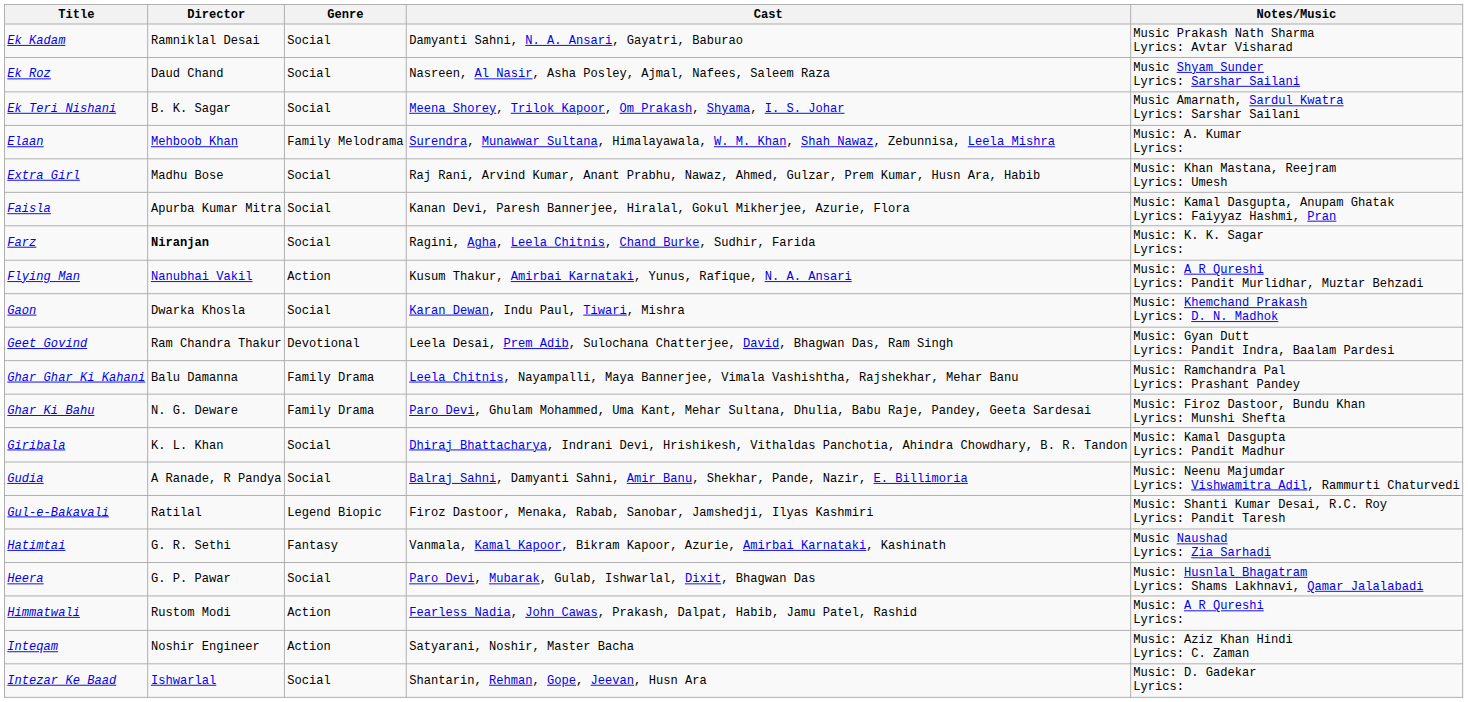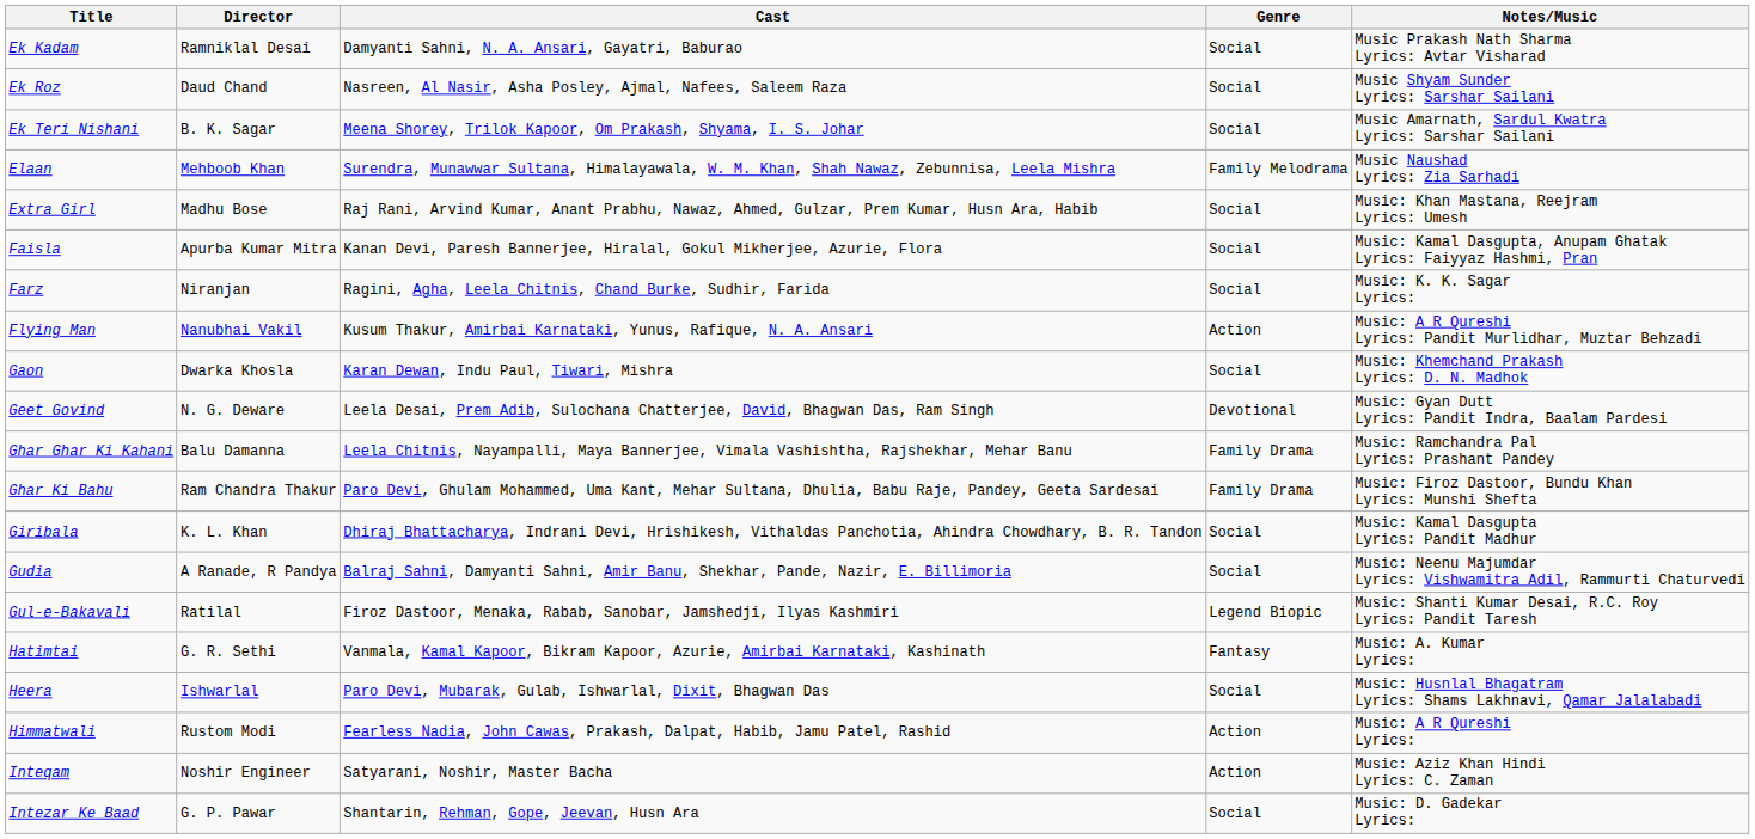 <table class="wikitable">
 <tr>
 <th>Title</th>
 <th>Director</th>
+<th>Cast</th>
 <th>Genre</th>
-<th>Cast</th>
 <th>Notes/Music</th>
 </tr>
 <tr>
 <td><em><a href='#'>Ek Kadam</a></em></td>
 <td>Ramniklal Desai</td>
+<td>Damyanti Sahni, <a href='#'>N. A. Ansari</a>, Gayatri, Baburao</td>
 <td>Social</td>
-<td>Damyanti Sahni, <a href='#'>N. A. Ansari</a>, Gayatri, Baburao</td>
 <td>Music Prakash Nath Sharma<br>Lyrics: Avtar Visharad</td>
 </tr>
 <tr>
 <td><em><a href='#'>Ek Roz</a></em></td>
 <td>Daud Chand</td>
+<td>Nasreen, <a href='#'>Al Nasir</a>, Asha Posley, Ajmal, Nafees, Saleem Raza</td>
 <td>Social</td>
-<td>Nasreen, <a href='#'>Al Nasir</a>, Asha Posley, Ajmal, Nafees, Saleem Raza</td>
 <td>Music <a href='#'>Shyam Sunder</a><br>Lyrics: <a href='#'>Sarshar Sailani</a></td>
 </tr>
 <tr>
 <td><em><a href='#'>Ek Teri Nishani</a></em></td>
 <td>B. K. Sagar</td>
+<td><a href='#'>Meena Shorey</a>, <a href='#'>Trilok Kapoor</a>, <a href='#'>Om Prakash</a>, <a href='#'>Shyama</a>, <a href='#'>I. S. Johar</a></td>
 <td>Social</td>
-<td><a href='#'>Meena Shorey</a>, <a href='#'>Trilok Kapoor</a>, <a href='#'>Om Prakash</a>, <a href='#'>Shyama</a>, <a href='#'>I. S. Johar</a></td>
 <td>Music Amarnath, <a href='#'>Sardul Kwatra</a><br>Lyrics: Sarshar Sailani</td>
 </tr>
 <tr>
 <td><em><a href='#'>Elaan</a></em></td>
 <td><a href='#'>Mehboob Khan</a></td>
+<td><a href='#'>Surendra</a>, <a href='#'>Munawwar Sultana</a>, Himalayawala, <a href='#'>W. M. Khan</a>, <a href='#'>Shah Nawaz</a>, Zebunnisa, <a href='#'>Leela Mishra</a></td>
 <td>Family Melodrama</td>
-<td><a href='#'>Surendra</a>, <a href='#'>Munawwar Sultana</a>, Himalayawala, <a href='#'>W. M. Khan</a>, <a href='#'>Shah Nawaz</a>, Zebunnisa, <a href='#'>Leela Mishra</a></td>
-<td>Music: A. Kumar<br>Lyrics:</td>
+<td>Music <a href='#'>Naushad</a><br>Lyrics: <a href='#'>Zia Sarhadi</a></td>
 </tr>
 <tr>
 <td><em><a href='#'>Extra Girl</a></em></td>
 <td>Madhu Bose</td>
+<td>Raj Rani, Arvind Kumar, Anant Prabhu, Nawaz, Ahmed, Gulzar, Prem Kumar, Husn Ara, Habib</td>
 <td>Social</td>
-<td>Raj Rani, Arvind Kumar, Anant Prabhu, Nawaz, Ahmed, Gulzar, Prem Kumar, Husn Ara, Habib</td>
 <td>Music: Khan Mastana, Reejram<br>Lyrics: Umesh</td>
 </tr>
 <tr>
 <td><em><a href='#'>Faisla</a></em></td>
 <td>Apurba Kumar Mitra</td>
+<td>Kanan Devi, Paresh Bannerjee, Hiralal, Gokul Mikherjee, Azurie, Flora</td>
 <td>Social</td>
-<td>Kanan Devi, Paresh Bannerjee, Hiralal, Gokul Mikherjee, Azurie, Flora</td>
 <td>Music: Kamal Dasgupta, Anupam Ghatak<br>Lyrics: Faiyyaz Hashmi, <a href='#'>Pran</a></td>
 </tr>
 <tr>
 <td><em><a href='#'>Farz</a></em></td>
-<td><strong>Niranjan</strong></td>
+<td>Niranjan</td>
+<td>Ragini, <a href='#'>Agha</a>, <a href='#'>Leela Chitnis</a>, <a href='#'>Chand Burke</a>, Sudhir, Farida</td>
 <td>Social</td>
-<td>Ragini, <a href='#'>Agha</a>, <a href='#'>Leela Chitnis</a>, <a href='#'>Chand Burke</a>, Sudhir, Farida</td>
 <td>Music: K. K. Sagar<br>Lyrics:</td>
 </tr>
 <tr>
 <td><em><a href='#'>Flying Man</a></em></td>
 <td><a href='#'>Nanubhai Vakil</a></td>
+<td>Kusum Thakur, <a href='#'>Amirbai Karnataki</a>, Yunus, Rafique, <a href='#'>N. A. Ansari</a></td>
 <td>Action</td>
-<td>Kusum Thakur, <a href='#'>Amirbai Karnataki</a>, Yunus, Rafique, <a href='#'>N. A. Ansari</a></td>
 <td>Music: <a href='#'>A R Qureshi</a><br>Lyrics: Pandit Murlidhar, Muztar Behzadi</td>
 </tr>
 <tr>
 <td><em><a href='#'>Gaon</a></em></td>
 <td>Dwarka Khosla</td>
+<td><a href='#'>Karan Dewan</a>, Indu Paul, <a href='#'>Tiwari</a>, Mishra</td>
 <td>Social</td>
-<td><a href='#'>Karan Dewan</a>, Indu Paul, <a href='#'>Tiwari</a>, Mishra</td>
 <td>Music: <a href='#'>Khemchand Prakash</a><br>Lyrics: <a href='#'>D. N. Madhok</a></td>
 </tr>
 <tr>
 <td><em><a href='#'>Geet Govind</a></em></td>
-<td>Ram Chandra Thakur</td>
+<td>N. G. Deware</td>
+<td>Leela Desai, <a href='#'>Prem Adib</a>, Sulochana Chatterjee, <a href='#'>David</a>, Bhagwan Das, Ram Singh</td>
 <td>Devotional</td>
-<td>Leela Desai, <a href='#'>Prem Adib</a>, Sulochana Chatterjee, <a href='#'>David</a>, Bhagwan Das, Ram Singh</td>
 <td>Music: Gyan Dutt<br>Lyrics: Pandit Indra, Baalam Pardesi</td>
 </tr>
 <tr>
 <td><em><a href='#'>Ghar Ghar Ki Kahani</a></em></td>
 <td>Balu Damanna</td>
+<td><a href='#'>Leela Chitnis</a>, Nayampalli, Maya Bannerjee, Vimala Vashishtha, Rajshekhar, Mehar Banu</td>
 <td>Family Drama</td>
-<td><a href='#'>Leela Chitnis</a>, Nayampalli, Maya Bannerjee, Vimala Vashishtha, Rajshekhar, Mehar Banu</td>
 <td>Music: Ramchandra Pal<br>Lyrics: Prashant Pandey</td>
 </tr>
 <tr>
 <td><em><a href='#'>Ghar Ki Bahu</a></em></td>
-<td>N. G. Deware</td>
+<td>Ram Chandra Thakur</td>
+<td><a href='#'>Paro Devi</a>, Ghulam Mohammed, Uma Kant, Mehar Sultana, Dhulia, Babu Raje, Pandey, Geeta Sardesai</td>
 <td>Family Drama</td>
-<td><a href='#'>Paro Devi</a>, Ghulam Mohammed, Uma Kant, Mehar Sultana, Dhulia, Babu Raje, Pandey, Geeta Sardesai</td>
 <td>Music: Firoz Dastoor, Bundu Khan<br>Lyrics: Munshi Shefta</td>
 </tr>
 <tr>
 <td><em><a href='#'>Giribala</a></em></td>
 <td>K. L. Khan</td>
+<td><a href='#'>Dhiraj Bhattacharya</a>,  Indrani Devi, Hrishikesh, Vithaldas Panchotia, Ahindra Chowdhary, B. R. Tandon</td>
 <td>Social</td>
-<td><a href='#'>Dhiraj Bhattacharya</a>,  Indrani Devi, Hrishikesh, Vithaldas Panchotia, Ahindra Chowdhary, B. R. Tandon</td>
 <td>Music: Kamal Dasgupta<br>Lyrics: Pandit Madhur</td>
 </tr>
 <tr>
 <td><em><a href='#'>Gudia</a></em></td>
 <td>A Ranade, R Pandya</td>
+<td><a href='#'>Balraj Sahni</a>, Damyanti Sahni, <a href='#'>Amir Banu</a>, Shekhar, Pande, Nazir, <a href='#'>E. Billimoria</a></td>
 <td>Social</td>
-<td><a href='#'>Balraj Sahni</a>, Damyanti Sahni, <a href='#'>Amir Banu</a>, Shekhar, Pande, Nazir, <a href='#'>E. Billimoria</a></td>
 <td>Music: Neenu Majumdar<br>Lyrics: <a href='#'>Vishwamitra Adil</a>, Rammurti Chaturvedi</td>
 </tr>
 <tr>
 <td><em><a href='#'>Gul-e-Bakavali</a></em></td>
 <td>Ratilal</td>
+<td>Firoz Dastoor, Menaka, Rabab, Sanobar, Jamshedji, Ilyas Kashmiri</td>
 <td>Legend Biopic</td>
-<td>Firoz Dastoor, Menaka, Rabab, Sanobar, Jamshedji, Ilyas Kashmiri</td>
 <td>Music: Shanti Kumar Desai, R.C. Roy<br>Lyrics: Pandit Taresh</td>
 </tr>
 <tr>
 <td><em><a href='#'>Hatimtai</a></em></td>
 <td>G. R. Sethi</td>
+<td>Vanmala, <a href='#'>Kamal Kapoor</a>, Bikram Kapoor, Azurie, <a href='#'>Amirbai Karnataki</a>, Kashinath</td>
 <td>Fantasy</td>
-<td>Vanmala, <a href='#'>Kamal Kapoor</a>, Bikram Kapoor, Azurie, <a href='#'>Amirbai Karnataki</a>, Kashinath</td>
-<td>Music <a href='#'>Naushad</a><br>Lyrics: <a href='#'>Zia Sarhadi</a></td>
+<td>Music: A. Kumar<br>Lyrics:</td>
 </tr>
 <tr>
 <td><em><a href='#'>Heera</a></em></td>
-<td>G. P. Pawar</td>
+<td><a href='#'>Ishwarlal</a></td>
+<td><a href='#'>Paro Devi</a>, <a href='#'>Mubarak</a>, Gulab, Ishwarlal, <a href='#'>Dixit</a>, Bhagwan Das</td>
 <td>Social</td>
-<td><a href='#'>Paro Devi</a>, <a href='#'>Mubarak</a>, Gulab, Ishwarlal, <a href='#'>Dixit</a>, Bhagwan Das</td>
 <td>Music: <a href='#'>Husnlal Bhagatram</a><br>Lyrics: Shams Lakhnavi, <a href='#'>Qamar Jalalabadi</a></td>
 </tr>
 <tr>
 <td><em><a href='#'>Himmatwali</a></em></td>
 <td>Rustom Modi</td>
+<td><a href='#'>Fearless Nadia</a>, <a href='#'>John Cawas</a>, Prakash, Dalpat, Habib, Jamu Patel, Rashid</td>
 <td>Action</td>
-<td><a href='#'>Fearless Nadia</a>, <a href='#'>John Cawas</a>, Prakash, Dalpat, Habib, Jamu Patel, Rashid</td>
 <td>Music: <a href='#'>A R Qureshi</a><br>Lyrics:</td>
 </tr>
 <tr>
 <td><em><a href='#'>Inteqam</a></em></td>
 <td>Noshir Engineer</td>
+<td>Satyarani, Noshir, Master Bacha</td>
 <td>Action</td>
-<td>Satyarani, Noshir, Master Bacha</td>
 <td>Music: Aziz Khan Hindi<br>Lyrics: C. Zaman</td>
 </tr>
 <tr>
 <td><em><a href='#'>Intezar Ke Baad</a></em></td>
-<td><a href='#'>Ishwarlal</a></td>
+<td>G. P. Pawar</td>
+<td>Shantarin, <a href='#'>Rehman</a>, <a href='#'>Gope</a>, <a href='#'>Jeevan</a>, Husn Ara</td>
 <td>Social</td>
-<td>Shantarin, <a href='#'>Rehman</a>, <a href='#'>Gope</a>, <a href='#'>Jeevan</a>, Husn Ara</td>
 <td>Music:  D. Gadekar<br>Lyrics:</td>
 </tr>
 </table>
